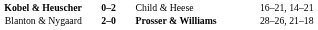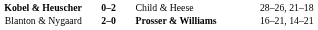 <table>
 <tr>
 <th width=200></th>
 <th width=80></th>
 <th width=200></th>
 <th width=220></th>
 </tr>
 <tr>
 <td align=right><strong>Kobel & Heuscher</strong></td>
 <td align=center><strong>0–2</strong></td>
 <td align=left>Child & Heese</td>
-<td>16–21, 14–21</td>
+<td>28–26, 21–18</td>
 </tr>
 <tr>
 <td align=right>Blanton & Nygaard</td>
 <td align=center><strong>2–0</strong></td>
 <td align=left><strong>Prosser & Williams</strong></td>
-<td>28–26, 21–18</td>
+<td>16–21, 14–21</td>
 </tr>
 </table>
